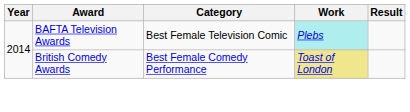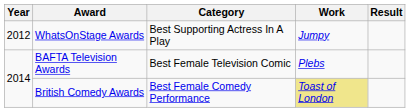 <table class="wikitable">
 <tr>
 <th>Year</th>
 <th>Award</th>
 <th>Category</th>
 <th>Work</th>
 <th>Result</th>
 </tr>
 <tr>
+<td>2012</td>
+<td><a href='#'>WhatsOnStage Awards</a></td>
+<td>Best Supporting Actress In A Play</td>
+<td><em><a href='#'>Jumpy</a></em></td>
+<td></td>
+</tr>
+<tr>
 <td rowspan="2">2014</td>
 <td><a href='#'>BAFTA Television Awards</a></td>
 <td>Best Female Television Comic</td>
-<td style="background: paleturquoise;"><em><a href='#'>Plebs</a></em></td>
+<td><em><a href='#'>Plebs</a></em></td>
 <td></td>
 </tr>
 <tr>
 <td><a href='#'>British Comedy Awards</a></td>
 <td><a href='#'>Best Female Comedy Performance</a></td>
 <td style="background: khaki;"><em><a href='#'>Toast of London</a></em></td>
 <td></td>
 </tr>
 </table>
